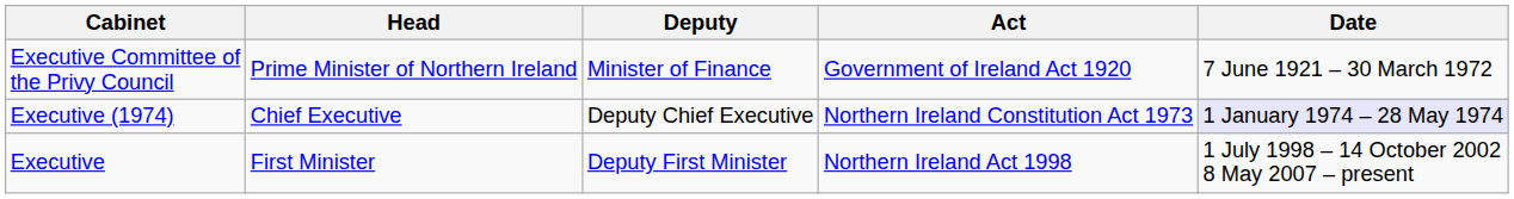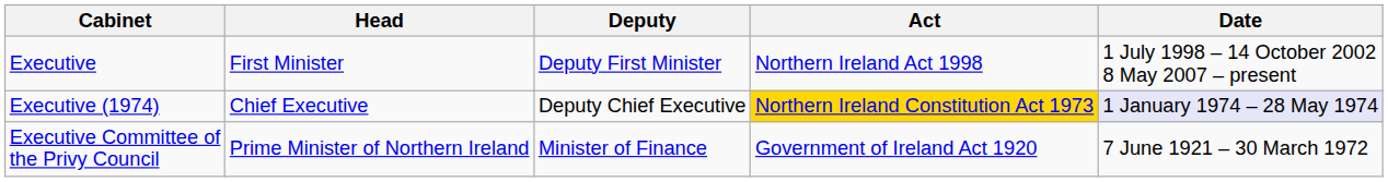 <table class="wikitable">
 <tr>
 <th>Cabinet</th>
 <th>Head</th>
 <th>Deputy</th>
 <th>Act</th>
 <th>Date</th>
 </tr>
 <tr>
+<td><a href='#'>Executive</a></td>
+<td><a href='#'>First Minister</a></td>
+<td><a href='#'>Deputy First Minister</a></td>
+<td><a href='#'>Northern Ireland Act 1998</a></td>
+<td>1 July 1998 – 14 October 2002<br>8 May 2007 – present</td>
+</tr>
+<tr>
+<td><a href='#'>Executive (1974)</a></td>
+<td><a href='#'>Chief Executive</a></td>
+<td>Deputy Chief Executive</td>
+<td style="background: gold;"><a href='#'>Northern Ireland Constitution Act 1973</a></td>
+<td style="background: lavender;">1 January 1974 – 28 May 1974</td>
+</tr>
+<tr>
 <td><a href='#'>Executive Committee of<br>the Privy Council</a></td>
 <td><a href='#'>Prime Minister of Northern Ireland</a></td>
 <td><a href='#'>Minister of Finance</a></td>
 <td><a href='#'>Government of Ireland Act 1920</a></td>
 <td>7 June 1921 – 30 March 1972</td>
 </tr>
-<tr>
-<td><a href='#'>Executive (1974)</a></td>
-<td><a href='#'>Chief Executive</a></td>
-<td>Deputy Chief Executive</td>
-<td><a href='#'>Northern Ireland Constitution Act 1973</a></td>
-<td style="background: lavender;">1 January 1974 – 28 May 1974</td>
-</tr>
-<tr>
-<td><a href='#'>Executive</a></td>
-<td><a href='#'>First Minister</a></td>
-<td><a href='#'>Deputy First Minister</a></td>
-<td><a href='#'>Northern Ireland Act 1998</a></td>
-<td>1 July 1998 – 14 October 2002<br>8 May 2007 – present</td>
-</tr>
 </table>
